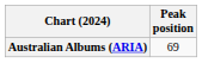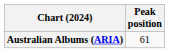 <table class="wikitable plainrowheaders" style="text-align:center">
 <tr>
 <th scope="col">Chart (2024)</th>
 <th scope="col">Peak<br>position</th>
 </tr>
 <tr>
 <th scope="row">Australian Albums (<a href='#'>ARIA</a>)</th>
-<td>69</td>
+<td>61</td>
 </tr>
 </table>
